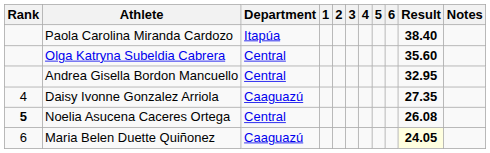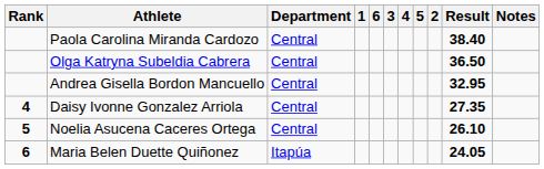 <table class="sortable wikitable" style="text-align:center">
 <tr>
 <th>Rank</th>
 <th>Athlete</th>
 <th>Department</th>
 <th>1</th>
-<th>2</th>
+<th>6</th>
 <th>3</th>
 <th>4</th>
 <th>5</th>
-<th>6</th>
+<th>2</th>
 <th>Result</th>
 <th>Notes</th>
 </tr>
 <tr>
 <td></td>
 <td align="left">Paola Carolina Miranda Cardozo</td>
-<td align="left"><a href='#'>Itapúa</a></td>
+<td align="left"><a href='#'>Central</a></td>
 <td></td>
 <td></td>
 <td></td>
 <td></td>
 <td></td>
 <td></td>
 <td><strong>38.40</strong></td>
 <td></td>
 </tr>
 <tr>
 <td></td>
 <td align="left"><a href='#'>Olga Katryna Subeldia Cabrera</a></td>
 <td align="left"><a href='#'>Central</a></td>
 <td></td>
 <td></td>
 <td></td>
 <td></td>
 <td></td>
 <td></td>
-<td><strong>35.60</strong></td>
+<td><strong>36.50</strong></td>
 <td></td>
 </tr>
 <tr>
 <td></td>
 <td align="left">Andrea Gisella Bordon Mancuello</td>
 <td align="left"><a href='#'>Central</a></td>
 <td></td>
 <td></td>
 <td></td>
 <td></td>
 <td></td>
 <td></td>
 <td><strong>32.95</strong></td>
 <td></td>
 </tr>
 <tr>
-<td>4</td>
+<td><strong>4</strong></td>
 <td align="left">Daisy Ivonne Gonzalez Arriola</td>
-<td align="left"><a href='#'>Caaguazú</a></td>
+<td align="left"><a href='#'>Central</a></td>
 <td></td>
 <td></td>
 <td></td>
 <td></td>
 <td></td>
 <td></td>
 <td><strong>27.35</strong></td>
 <td></td>
 </tr>
 <tr>
 <td><strong>5</strong></td>
 <td align="left">Noelia Asucena Caceres Ortega</td>
 <td align="left"><a href='#'>Central</a></td>
 <td></td>
 <td></td>
 <td></td>
 <td></td>
 <td></td>
 <td></td>
-<td><strong>26.08</strong></td>
+<td><strong>26.10</strong></td>
 <td></td>
 </tr>
 <tr>
-<td>6</td>
+<td><strong>6</strong></td>
 <td align="left">Maria Belen Duette Quiñonez</td>
-<td align="left"><a href='#'>Caaguazú</a></td>
+<td align="left"><a href='#'>Itapúa</a></td>
 <td></td>
 <td></td>
 <td></td>
 <td></td>
 <td></td>
 <td></td>
-<td style="background: lightyellow;"><strong>24.05</strong></td>
+<td><strong>24.05</strong></td>
 <td></td>
 </tr>
 </table>
